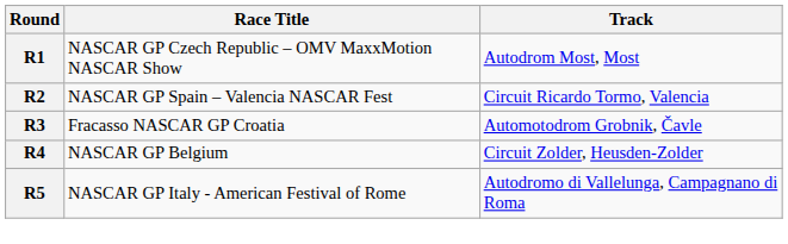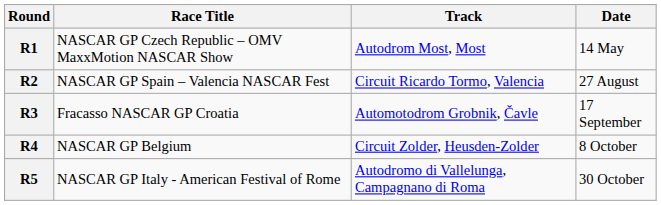 <table class="wikitable" style="font-size:85%;">
 <tr>
 <th>Round</th>
 <th>Race Title</th>
 <th>Track</th>
+<th>Date</th>
 </tr>
 <tr>
 <th>R1</th>
 <td>NASCAR GP Czech Republic – OMV MaxxMotion NASCAR Show</td>
 <td> <a href='#'>Autodrom Most</a>, <a href='#'>Most</a></td>
+<td>14 May</td>
 </tr>
 <tr>
 <th>R2</th>
 <td>NASCAR GP Spain – Valencia NASCAR Fest</td>
 <td> <a href='#'>Circuit Ricardo Tormo</a>, <a href='#'>Valencia</a></td>
+<td>27 August</td>
 </tr>
 <tr>
 <th>R3</th>
 <td>Fracasso NASCAR GP Croatia</td>
 <td> <a href='#'>Automotodrom Grobnik</a>, <a href='#'>Čavle</a></td>
+<td>17 September</td>
 </tr>
 <tr>
 <th>R4</th>
 <td>NASCAR GP Belgium</td>
 <td> <a href='#'>Circuit Zolder</a>, <a href='#'>Heusden-Zolder</a></td>
+<td>8 October</td>
 </tr>
 <tr>
 <th>R5</th>
 <td>NASCAR GP Italy - American Festival of Rome</td>
 <td> <a href='#'>Autodromo di Vallelunga</a>, <a href='#'>Campagnano di Roma</a></td>
+<td>30 October</td>
 </tr>
 </table>
